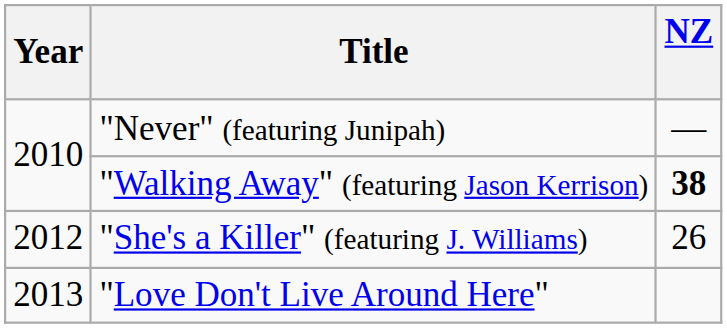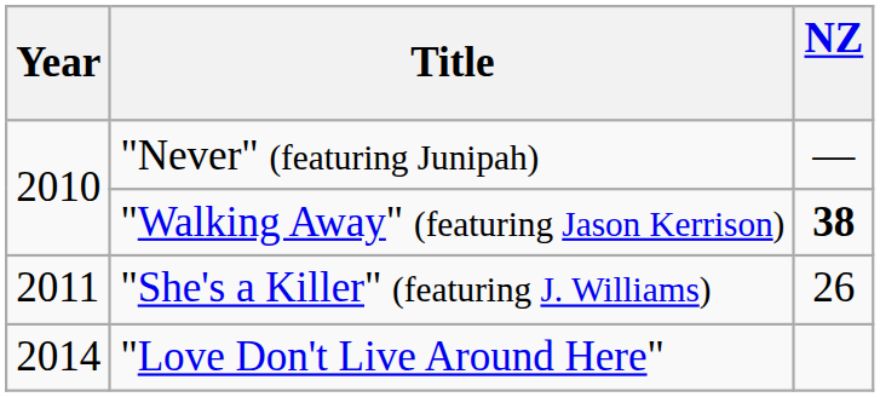 <table class="wikitable">
 <tr>
 <th>Year</th>
 <th>Title</th>
 <th><a href='#'>NZ</a><br><br></th>
 </tr>
 <tr>
 <td rowspan="2">2010</td>
 <td>"Never" <small>(featuring Junipah)</small></td>
 <td align="center">—</td>
 </tr>
 <tr>
 <td>"<a href='#'>Walking Away</a>" <small>(featuring <a href='#'>Jason Kerrison</a>)</small></td>
 <td align="center"><strong>38</strong></td>
 </tr>
 <tr>
-<td>2012</td>
+<td>2011</td>
 <td>"<a href='#'>She's a Killer</a>" <small>(featuring <a href='#'>J. Williams</a>)</small></td>
 <td align="center">26</td>
 </tr>
 <tr>
-<td>2013</td>
+<td>2014</td>
 <td>"<a href='#'>Love Don't Live Around Here</a>"</td>
 <td align="center"></td>
 </tr>
 </table>
